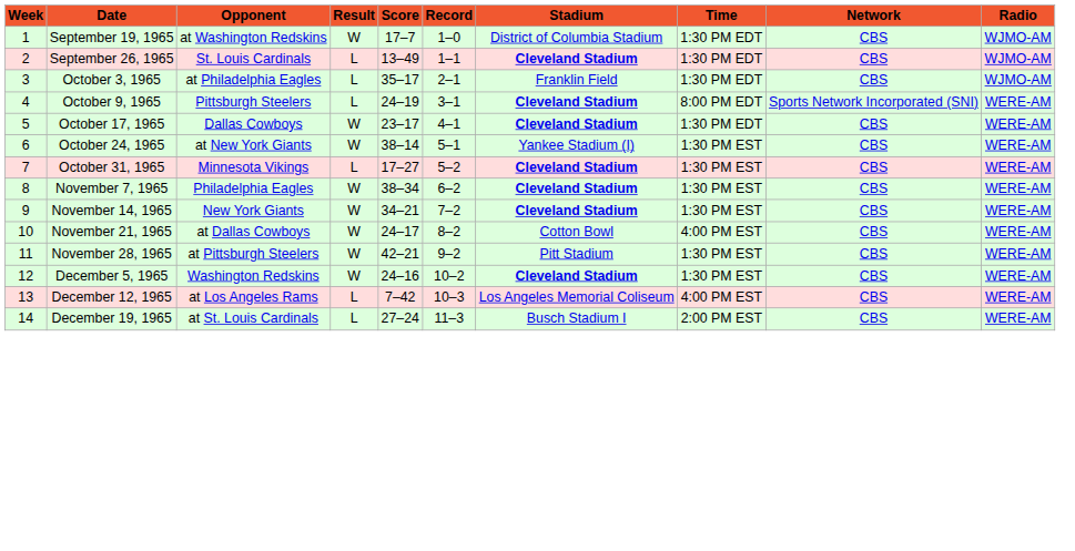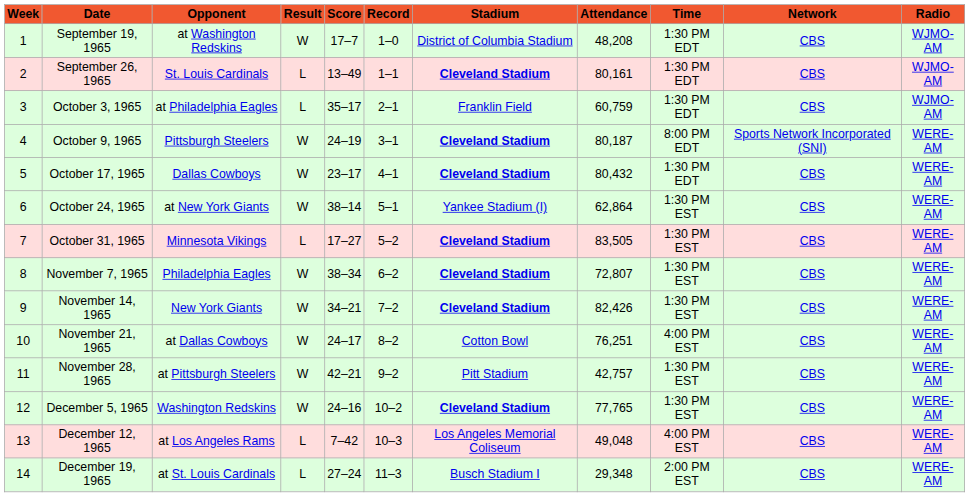 <table class="wikitable">
 <tr>
 <th style="background:#F15830;">Week</th>
 <th style="background:#F15830;">Date</th>
 <th style="background:#F15830;">Opponent</th>
 <th style="background:#F15830;">Result</th>
 <th style="background:#F15830;">Score</th>
 <th style="background:#F15830;">Record</th>
 <th style="background:#F15830;">Stadium</th>
+<th style="background:#F15830;">Attendance</th>
 <th style="background:#F15830;">Time</th>
 <th style="background:#F15830;">Network</th>
 <th style="background:#F15830;">Radio</th>
 </tr>
 <tr style="background: #ddffdd; text-align: center">
 <td>1</td>
 <td>September 19, 1965</td>
 <td>at <a href='#'>Washington Redskins</a></td>
 <td>W</td>
 <td>17–7</td>
 <td>1–0</td>
 <td><a href='#'>District of Columbia Stadium</a></td>
+<td align="center">48,208</td>
 <td>1:30 PM EDT</td>
 <td><a href='#'>CBS</a></td>
 <td><a href='#'>WJMO-AM</a></td>
 </tr>
 <tr style="background: #ffdddd; text-align: center">
 <td>2</td>
 <td>September 26, 1965</td>
 <td><a href='#'>St. Louis Cardinals</a></td>
 <td>L</td>
 <td>13–49</td>
 <td>1–1</td>
 <td><strong><a href='#'>Cleveland Stadium</a></strong></td>
+<td align="center">80,161</td>
 <td>1:30 PM EDT</td>
 <td><a href='#'>CBS</a></td>
 <td><a href='#'>WJMO-AM</a></td>
 </tr>
 <tr style="background: #ddffdd; text-align: center">
 <td>3</td>
 <td>October 3, 1965</td>
 <td>at <a href='#'>Philadelphia Eagles</a></td>
 <td>L</td>
 <td>35–17</td>
 <td>2–1</td>
 <td><a href='#'>Franklin Field</a></td>
+<td align="center">60,759</td>
 <td>1:30 PM EDT</td>
 <td><a href='#'>CBS</a></td>
 <td><a href='#'>WJMO-AM</a></td>
 </tr>
 <tr style="background: #ddffdd; text-align: center">
 <td>4</td>
 <td>October 9, 1965</td>
 <td><a href='#'>Pittsburgh Steelers</a></td>
-<td>L</td>
+<td>W</td>
 <td>24–19</td>
 <td>3–1</td>
 <td><strong><a href='#'>Cleveland Stadium</a></strong></td>
+<td align="center">80,187</td>
 <td>8:00 PM EDT</td>
 <td><a href='#'>Sports Network Incorporated (SNI)</a></td>
 <td><a href='#'>WERE-AM</a></td>
 </tr>
 <tr style="background: #ddffdd; text-align: center">
 <td>5</td>
 <td>October 17, 1965</td>
 <td><a href='#'>Dallas Cowboys</a></td>
 <td>W</td>
 <td>23–17</td>
 <td>4–1</td>
 <td><strong><a href='#'>Cleveland Stadium</a></strong></td>
+<td align="center">80,432</td>
 <td>1:30 PM EDT</td>
 <td><a href='#'>CBS</a></td>
 <td><a href='#'>WERE-AM</a></td>
 </tr>
 <tr style="background: #ddffdd; text-align: center">
 <td>6</td>
 <td>October 24, 1965</td>
 <td>at <a href='#'>New York Giants</a></td>
 <td>W</td>
 <td>38–14</td>
 <td>5–1</td>
 <td><a href='#'>Yankee Stadium (I)</a></td>
+<td align="center">62,864</td>
 <td>1:30 PM EST</td>
 <td><a href='#'>CBS</a></td>
 <td><a href='#'>WERE-AM</a></td>
 </tr>
 <tr style="background: #ffdddd; text-align: center">
 <td>7</td>
 <td>October 31, 1965</td>
 <td><a href='#'>Minnesota Vikings</a></td>
 <td>L</td>
 <td>17–27</td>
 <td>5–2</td>
 <td><strong><a href='#'>Cleveland Stadium</a></strong></td>
+<td align="center">83,505</td>
 <td>1:30 PM EST</td>
 <td><a href='#'>CBS</a></td>
 <td><a href='#'>WERE-AM</a></td>
 </tr>
 <tr style="background: #ddffdd; text-align: center">
 <td>8</td>
 <td>November 7, 1965</td>
 <td><a href='#'>Philadelphia Eagles</a></td>
 <td>W</td>
 <td>38–34</td>
 <td>6–2</td>
 <td><strong><a href='#'>Cleveland Stadium</a></strong></td>
+<td align="center">72,807</td>
 <td>1:30 PM EST</td>
 <td><a href='#'>CBS</a></td>
 <td><a href='#'>WERE-AM</a></td>
 </tr>
 <tr style="background: #ddffdd; text-align: center">
 <td>9</td>
 <td>November 14, 1965</td>
 <td><a href='#'>New York Giants</a></td>
 <td>W</td>
 <td>34–21</td>
 <td>7–2</td>
 <td><strong><a href='#'>Cleveland Stadium</a></strong></td>
+<td align="center">82,426</td>
 <td>1:30 PM EST</td>
 <td><a href='#'>CBS</a></td>
 <td><a href='#'>WERE-AM</a></td>
 </tr>
 <tr style="background: #ddffdd; text-align: center">
 <td>10</td>
 <td>November 21, 1965</td>
 <td>at <a href='#'>Dallas Cowboys</a></td>
 <td>W</td>
 <td>24–17</td>
 <td>8–2</td>
 <td><a href='#'>Cotton Bowl</a></td>
+<td align="center">76,251</td>
 <td>4:00 PM EST</td>
 <td><a href='#'>CBS</a></td>
 <td><a href='#'>WERE-AM</a></td>
 </tr>
 <tr style="background: #ddffdd; text-align: center">
 <td>11</td>
 <td>November 28, 1965</td>
 <td>at <a href='#'>Pittsburgh Steelers</a></td>
 <td>W</td>
 <td>42–21</td>
 <td>9–2</td>
 <td><a href='#'>Pitt Stadium</a></td>
+<td align="center">42,757</td>
 <td>1:30 PM EST</td>
 <td><a href='#'>CBS</a></td>
 <td><a href='#'>WERE-AM</a></td>
 </tr>
 <tr style="background: #ddffdd; text-align: center">
 <td>12</td>
 <td>December 5, 1965</td>
 <td><a href='#'>Washington Redskins</a></td>
 <td>W</td>
 <td>24–16</td>
 <td>10–2</td>
 <td><strong><a href='#'>Cleveland Stadium</a></strong></td>
+<td align="center">77,765</td>
 <td>1:30 PM EST</td>
 <td><a href='#'>CBS</a></td>
 <td><a href='#'>WERE-AM</a></td>
 </tr>
 <tr style="background: #ffdddd; text-align: center">
 <td>13</td>
 <td>December 12, 1965</td>
 <td>at <a href='#'>Los Angeles Rams</a></td>
 <td>L</td>
 <td>7–42</td>
 <td>10–3</td>
 <td><a href='#'>Los Angeles Memorial Coliseum</a></td>
+<td align="center">49,048</td>
 <td>4:00 PM EST</td>
 <td><a href='#'>CBS</a></td>
 <td><a href='#'>WERE-AM</a></td>
 </tr>
 <tr style="background: #ddffdd; text-align: center">
 <td>14</td>
 <td>December 19, 1965</td>
 <td>at <a href='#'>St. Louis Cardinals</a></td>
 <td>L</td>
 <td>27–24</td>
 <td>11–3</td>
 <td><a href='#'>Busch Stadium I</a></td>
+<td align="center">29,348</td>
 <td>2:00 PM EST</td>
 <td><a href='#'>CBS</a></td>
 <td><a href='#'>WERE-AM</a></td>
 </tr>
 </table>
